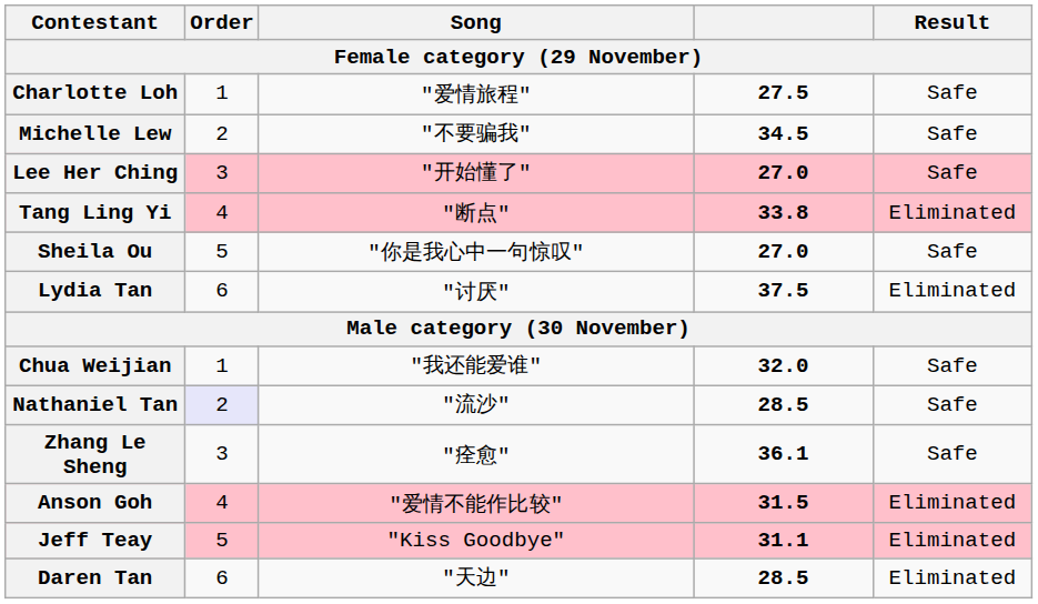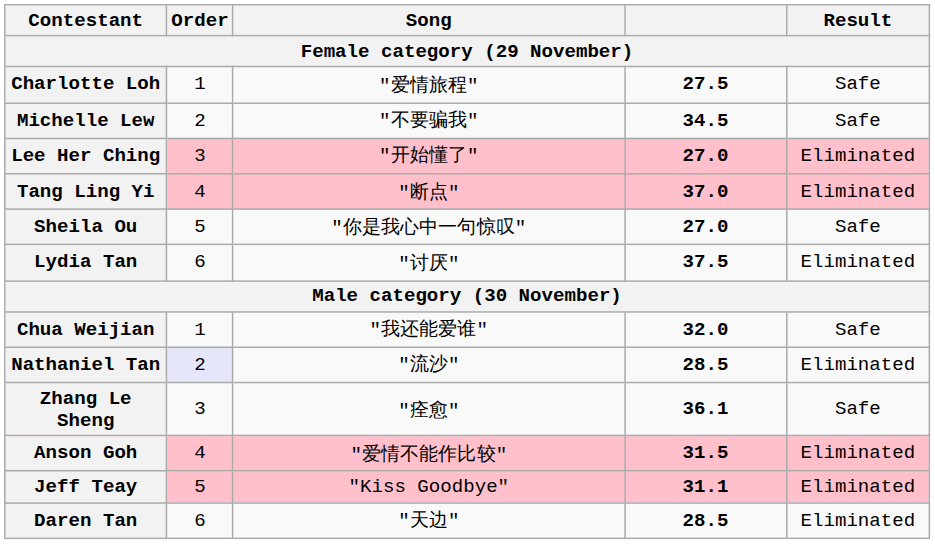 <table class="wikitable plainrowheaders" style="text-align:center;">
 <tr>
 <th scope="col" style="width:8em;">Contestant</th>
 <th scope="col">Order</th>
 <th scope="col" style="width:20em;">Song</th>
 <th colspan=1 scope="col" style="width:8em;"></th>
 <th scope="col" style="width:7em;">Result</th>
 </tr>
 <tr>
 <th colspan=9>Female category (29 November)</th>
 </tr>
 <tr>
 <th scope="row">Charlotte Loh</th>
 <td>1</td>
 <td>"爱情旅程"</td>
 <td><strong>27.5</strong></td>
 <td>Safe</td>
 </tr>
 <tr>
 <th scope="row">Michelle Lew</th>
 <td>2</td>
 <td>"不要骗我"</td>
 <td><strong>34.5</strong></td>
 <td>Safe</td>
 </tr>
 <tr style="background:pink;">
 <th scope="row">Lee Her Ching</th>
 <td>3</td>
 <td>"开始懂了"</td>
 <td><strong>27.0</strong></td>
-<td>Safe</td>
+<td>Eliminated</td>
 </tr>
 <tr style="background:pink;">
 <th scope="row">Tang Ling Yi</th>
 <td>4</td>
 <td>"断点"</td>
-<td><strong>33.8</strong></td>
+<td><strong>37.0</strong></td>
 <td>Eliminated</td>
 </tr>
 <tr>
 <th scope="row">Sheila Ou</th>
 <td>5</td>
 <td>"你是我心中一句惊叹"</td>
 <td><strong>27.0</strong></td>
 <td>Safe</td>
 </tr>
 <tr>
 <th scope="row">Lydia Tan</th>
 <td>6</td>
 <td>"讨厌"</td>
 <td><strong>37.5</strong></td>
 <td>Eliminated</td>
 </tr>
 <tr>
 <th colspan=9>Male category (30 November)</th>
 </tr>
 <tr>
 <th scope="row">Chua Weijian</th>
 <td>1</td>
 <td>"我还能爱谁"</td>
 <td><strong>32.0</strong></td>
 <td>Safe</td>
 </tr>
 <tr>
 <th scope="row">Nathaniel Tan</th>
 <td style="background: lavender;">2</td>
 <td>"流沙"</td>
 <td><strong>28.5</strong></td>
-<td>Safe</td>
+<td>Eliminated</td>
 </tr>
 <tr>
 <th scope="row">Zhang Le Sheng</th>
 <td>3</td>
 <td>"痊愈"</td>
 <td><strong>36.1</strong></td>
 <td>Safe</td>
 </tr>
 <tr style="background:pink;">
 <th scope="row">Anson Goh</th>
 <td>4</td>
 <td>"爱情不能作比较"</td>
 <td><strong>31.5</strong></td>
 <td>Eliminated</td>
 </tr>
 <tr style="background:pink;">
 <th scope="row">Jeff Teay</th>
 <td>5</td>
 <td>"Kiss Goodbye"</td>
 <td><strong>31.1</strong></td>
 <td>Eliminated</td>
 </tr>
 <tr>
 <th scope="row">Daren Tan</th>
 <td>6</td>
 <td>"天边"</td>
 <td><strong>28.5</strong></td>
 <td>Eliminated</td>
 </tr>
 </table>
